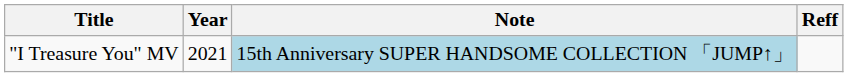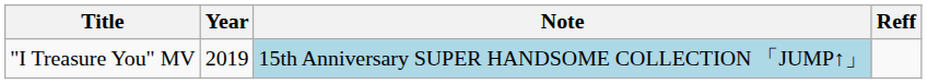 <table class="wikitable sortable mw-collapsible">
 <tr>
 <th>Title</th>
 <th>Year</th>
 <th>Note</th>
 <th>Reff</th>
 </tr>
 <tr>
 <td>"I Treasure You" MV</td>
-<td>2021</td>
+<td>2019</td>
 <td style="background: lightblue;">15th Anniversary SUPER HANDSOME COLLECTION 「JUMP↑」</td>
 <td></td>
 </tr>
 </table>
